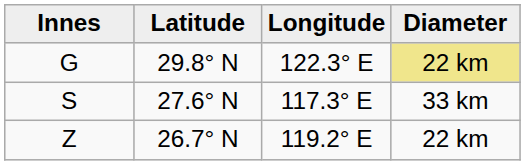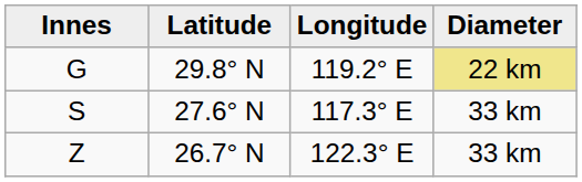 <table class="wikitable">
 <tr>
 <th width="25%" style="background:#eeeeee;">Innes</th>
 <th width="25%" style="background:#eeeeee;">Latitude</th>
 <th width="25%" style="background:#eeeeee;">Longitude</th>
 <th width="25%" style="background:#eeeeee;">Diameter</th>
 </tr>
 <tr>
 <td align="center">G</td>
 <td align="center">29.8° N</td>
-<td align="center">122.3° E</td>
+<td align="center">119.2° E</td>
 <td align="center" style="background: khaki;">22 km</td>
 </tr>
 <tr>
 <td align="center">S</td>
 <td align="center">27.6° N</td>
 <td align="center">117.3° E</td>
 <td align="center">33 km</td>
 </tr>
 <tr>
 <td align="center">Z</td>
 <td align="center">26.7° N</td>
-<td align="center">119.2° E</td>
-<td align="center">22 km</td>
+<td align="center">122.3° E</td>
+<td align="center">33 km</td>
 </tr>
 </table>
